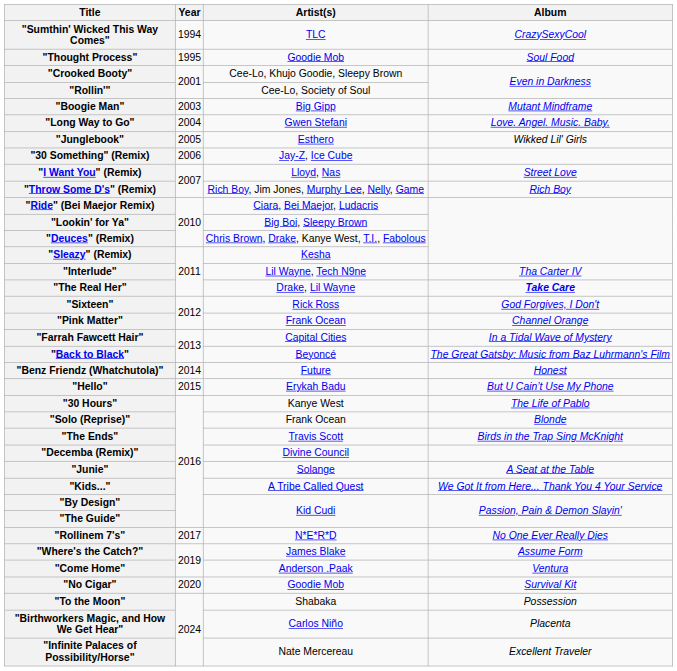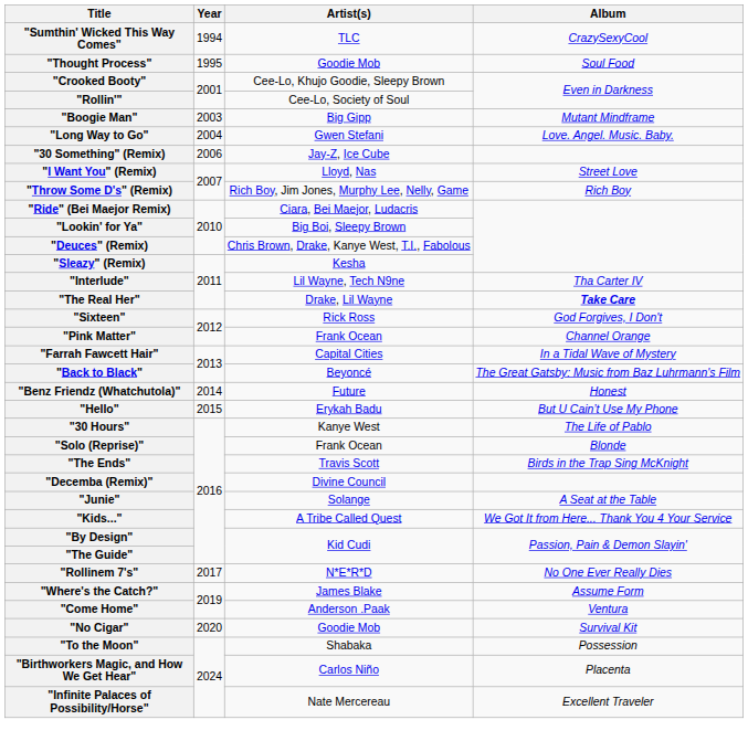 <table class="wikitable plainrowheaders" style="text-align:center;" border="1">
 <tr>
 <th scope="col" style="width:16em;">Title</th>
 <th scope="col">Year</th>
 <th scope="col">Artist(s)</th>
 <th scope="col">Album</th>
 </tr>
 <tr>
 <th scope="row">"Sumthin' Wicked This Way Comes"</th>
 <td>1994</td>
 <td><a href='#'>TLC</a></td>
 <td><em><a href='#'>CrazySexyCool</a></em></td>
 </tr>
 <tr>
 <th scope="row">"Thought Process"</th>
 <td>1995</td>
 <td><a href='#'>Goodie Mob</a></td>
 <td><em><a href='#'>Soul Food</a></em></td>
 </tr>
 <tr>
 <th scope="row">"Crooked Booty"</th>
 <td rowspan="2">2001</td>
 <td>Cee-Lo, Khujo Goodie, Sleepy Brown</td>
 <td rowspan="2"><em><a href='#'>Even in Darkness</a></em></td>
 </tr>
 <tr>
 <th scope="row">"Rollin'"</th>
 <td>Cee-Lo, Society of Soul</td>
 </tr>
 <tr>
 <th scope="row">"Boogie Man"</th>
 <td>2003</td>
 <td><a href='#'>Big Gipp</a></td>
 <td><em><a href='#'>Mutant Mindframe</a></em></td>
 </tr>
 <tr>
 <th scope="row">"Long Way to Go"</th>
 <td>2004</td>
 <td><a href='#'>Gwen Stefani</a></td>
 <td><em><a href='#'>Love. Angel. Music. Baby.</a></em></td>
-</tr>
-<tr>
-<th scope="row">"Junglebook"</th>
-<td rowspan="1">2005</td>
-<td><a href='#'>Esthero</a></td>
-<td><em>Wikked Lil' Girls</em></td>
 </tr>
 <tr>
 <th scope="row">"30 Something" (Remix)</th>
 <td>2006</td>
 <td><a href='#'>Jay-Z</a>, <a href='#'>Ice Cube</a></td>
 <td></td>
 </tr>
 <tr>
 <th scope="row">"<a href='#'>I Want You</a>" (Remix)</th>
 <td rowspan="2">2007</td>
 <td><a href='#'>Lloyd</a>, <a href='#'>Nas</a></td>
 <td><em><a href='#'>Street Love</a></em></td>
 </tr>
 <tr>
 <th scope="row">"<a href='#'>Throw Some D's</a>" (Remix)</th>
 <td><a href='#'>Rich Boy</a>, Jim Jones, <a href='#'>Murphy Lee</a>, <a href='#'>Nelly</a>, <a href='#'>Game</a></td>
 <td><em><a href='#'>Rich Boy</a></em></td>
 </tr>
 <tr>
 <th scope="row">"<a href='#'>Ride</a>" (Bei Maejor Remix)</th>
 <td rowspan="3">2010</td>
 <td><a href='#'>Ciara</a>, <a href='#'>Bei Maejor</a>, <a href='#'>Ludacris</a></td>
 <td rowspan="4"></td>
 </tr>
 <tr>
 <th scope="row">"Lookin' for Ya"</th>
 <td><a href='#'>Big Boi</a>, <a href='#'>Sleepy Brown</a></td>
 </tr>
 <tr>
 <th scope="row">"<a href='#'>Deuces</a>" (Remix)</th>
 <td><a href='#'>Chris Brown</a>, <a href='#'>Drake</a>, Kanye West, <a href='#'>T.I.</a>, <a href='#'>Fabolous</a></td>
 </tr>
 <tr>
 <th scope="row">"<a href='#'>Sleazy</a>" (Remix)</th>
 <td rowspan="3">2011</td>
 <td><a href='#'>Kesha</a></td>
 </tr>
 <tr>
 <th scope="row">"Interlude"</th>
 <td><a href='#'>Lil Wayne</a>, <a href='#'>Tech N9ne</a></td>
 <td><em><a href='#'>Tha Carter IV</a></em></td>
 </tr>
 <tr>
 <th scope="row">"The Real Her"</th>
 <td><a href='#'>Drake</a>, <a href='#'>Lil Wayne</a></td>
 <td><strong><em><a href='#'>Take Care</a></em></strong></td>
 </tr>
 <tr>
 <th scope="row">"Sixteen"</th>
 <td rowspan="2">2012</td>
 <td><a href='#'>Rick Ross</a></td>
 <td><em><a href='#'>God Forgives, I Don't</a></em></td>
 </tr>
 <tr>
 <th scope="row">"Pink Matter"</th>
 <td><a href='#'>Frank Ocean</a></td>
 <td><em><a href='#'>Channel Orange</a></em></td>
 </tr>
 <tr>
 <th scope="row">"Farrah Fawcett Hair"</th>
 <td rowspan="2">2013</td>
 <td><a href='#'>Capital Cities</a></td>
 <td><em><a href='#'>In a Tidal Wave of Mystery</a></em></td>
 </tr>
 <tr>
 <th scope= "row">"<a href='#'>Back to Black</a>"</th>
 <td><a href='#'>Beyoncé</a></td>
 <td><em><a href='#'>The Great Gatsby: Music from Baz Luhrmann's Film</a></em></td>
 </tr>
 <tr>
 <th scope="row">"Benz Friendz (Whatchutola)"</th>
 <td rowspan="1">2014</td>
 <td><a href='#'>Future</a></td>
 <td><em><a href='#'>Honest</a></em></td>
 </tr>
 <tr>
 <th scope="row">"Hello"</th>
 <td rowspan="1">2015</td>
 <td><a href='#'>Erykah Badu</a></td>
 <td><em><a href='#'>But U Cain’t Use My Phone</a></em></td>
 </tr>
 <tr>
 <th scope="row">"30 Hours"</th>
 <td rowspan="8">2016</td>
 <td>Kanye West</td>
 <td><em><a href='#'>The Life of Pablo</a></em></td>
 </tr>
 <tr>
 <th scope="row">"Solo (Reprise)"</th>
 <td>Frank Ocean</td>
 <td><em><a href='#'>Blonde</a></em></td>
 </tr>
 <tr>
 <th scope="row">"The Ends"</th>
 <td><a href='#'>Travis Scott</a></td>
 <td><em><a href='#'>Birds in the Trap Sing McKnight</a></em></td>
 </tr>
 <tr>
 <th scope="row">"Decemba (Remix)"</th>
 <td><a href='#'>Divine Council</a></td>
 <td></td>
 </tr>
 <tr>
 <th scope="row">"Junie"</th>
 <td><a href='#'>Solange</a></td>
 <td><em><a href='#'>A Seat at the Table</a></em></td>
 </tr>
 <tr>
 <th scope="row">"Kids..."</th>
 <td><a href='#'>A Tribe Called Quest</a></td>
 <td><em><a href='#'>We Got It from Here... Thank You 4 Your Service</a></em></td>
 </tr>
 <tr>
 <th scope="row">"By Design"</th>
 <td rowspan="2"><a href='#'>Kid Cudi</a></td>
 <td rowspan="2"><em><a href='#'>Passion, Pain & Demon Slayin'</a></em></td>
 </tr>
 <tr>
 <th scope="row">"The Guide"</th>
 </tr>
 <tr>
 <th scope="row">"Rollinem 7's"</th>
 <td rowspan="1">2017</td>
 <td><a href='#'>N*E*R*D</a></td>
 <td><em><a href='#'>No One Ever Really Dies</a></em></td>
 </tr>
 <tr>
 <th scope="row">"Where's the Catch?"</th>
 <td rowspan="2">2019</td>
 <td><a href='#'>James Blake</a></td>
 <td><em><a href='#'>Assume Form</a></em></td>
 </tr>
 <tr>
 <th scope="row">"Come Home"</th>
 <td><a href='#'>Anderson .Paak</a></td>
 <td><em><a href='#'>Ventura</a></em></td>
 </tr>
 <tr>
 <th scope="row">"No Cigar"</th>
 <td>2020</td>
 <td><a href='#'>Goodie Mob</a></td>
 <td><a href='#'><em>Survival Kit</em></a></td>
 </tr>
 <tr>
 <th scope="row">"To the Moon"</th>
 <td rowspan="3">2024</td>
 <td>Shabaka</td>
 <td><em>Possession</em></td>
 </tr>
 <tr>
 <th scope="row">"Birthworkers Magic, and How We Get Hear"</th>
 <td><a href='#'>Carlos Niño</a></td>
 <td><em>Placenta</em></td>
 </tr>
 <tr>
 <th scope="row">"Infinite Palaces of Possibility/Horse"</th>
 <td>Nate Mercereau</td>
 <td><em>Excellent Traveler</em></td>
 </tr>
 </table>
